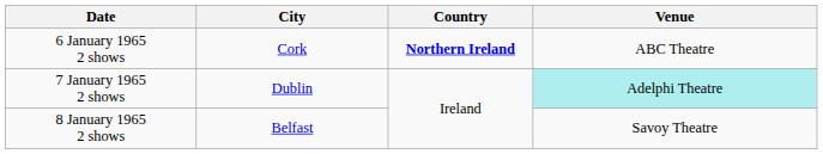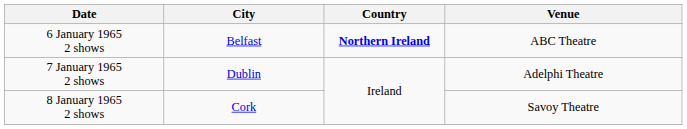 <table class="wikitable" style="text-align:center;">
 <tr>
 <th style="width:200px;">Date</th>
 <th style="width:200px;">City</th>
 <th style="width:150px;">Country</th>
 <th style="width:300px;">Venue</th>
 </tr>
 <tr>
 <td>6 January 1965<br>2 shows</td>
-<td><a href='#'>Cork</a></td>
+<td><a href='#'>Belfast</a></td>
 <td><strong><a href='#'>Northern Ireland</a></strong></td>
 <td>ABC Theatre</td>
 </tr>
 <tr>
 <td>7 January 1965<br>2 shows</td>
 <td><a href='#'>Dublin</a></td>
 <td rowspan="2">Ireland</td>
-<td style="background: paleturquoise;">Adelphi Theatre</td>
+<td>Adelphi Theatre</td>
 </tr>
 <tr>
 <td>8 January 1965<br>2 shows</td>
-<td><a href='#'>Belfast</a></td>
+<td><a href='#'>Cork</a></td>
 <td>Savoy Theatre</td>
 </tr>
 </table>
